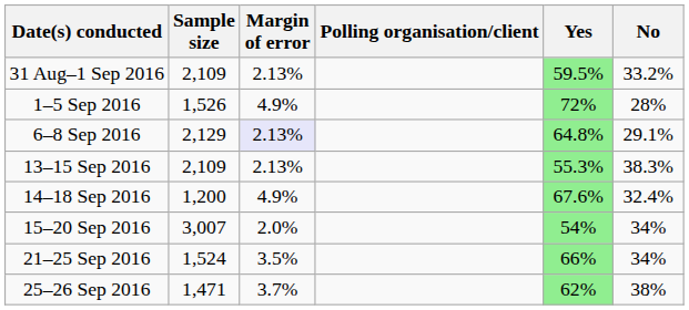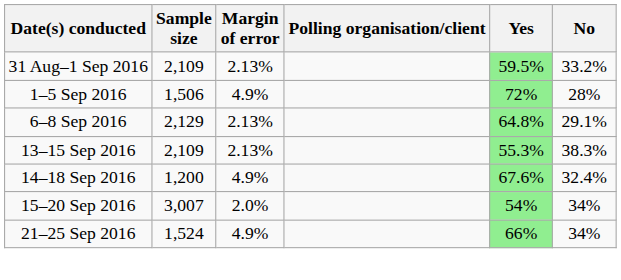 <table class="wikitable" style="text-align:center;">
 <tr>
 <th>Date(s) conducted</th>
 <th style="width: 50px;">Sample size</th>
 <th style="width: 55px;">Margin of error</th>
 <th>Polling organisation/client</th>
 <th style="width: 50px;">Yes</th>
 <th style="width: 50px;">No</th>
 </tr>
 <tr>
 <td>31 Aug–1 Sep 2016</td>
 <td>2,109</td>
 <td>2.13%</td>
 <td></td>
 <td align=center bgcolor="lightgreen">59.5%</td>
 <td>33.2%</td>
 </tr>
 <tr>
 <td>1–5 Sep 2016</td>
-<td>1,526</td>
+<td>1,506</td>
 <td>4.9%</td>
 <td></td>
 <td align=center bgcolor="lightgreen">72%</td>
 <td>28%</td>
 </tr>
 <tr>
 <td>6–8 Sep 2016</td>
 <td>2,129</td>
-<td style="background: lavender;">2.13%</td>
+<td>2.13%</td>
 <td></td>
 <td align=center bgcolor="lightgreen">64.8%</td>
 <td>29.1%</td>
 </tr>
 <tr>
 <td>13–15 Sep 2016</td>
 <td>2,109</td>
 <td>2.13%</td>
 <td></td>
 <td align=center bgcolor="lightgreen">55.3%</td>
 <td>38.3%</td>
 </tr>
 <tr>
 <td>14–18 Sep 2016</td>
 <td>1,200</td>
 <td>4.9%</td>
 <td></td>
 <td align=center bgcolor="lightgreen">67.6%</td>
 <td>32.4%</td>
 </tr>
 <tr>
 <td>15–20 Sep 2016</td>
 <td>3,007</td>
 <td>2.0%</td>
 <td></td>
 <td align=center bgcolor="lightgreen">54%</td>
 <td>34%</td>
 </tr>
 <tr>
 <td>21–25 Sep 2016</td>
 <td>1,524</td>
-<td>3.5%</td>
+<td>4.9%</td>
 <td></td>
 <td align=center bgcolor="lightgreen">66%</td>
 <td>34%</td>
 </tr>
-<tr>
-<td>25–26 Sep 2016</td>
-<td>1,471</td>
-<td>3.7%</td>
-<td></td>
-<td align=center bgcolor="lightgreen">62%</td>
-<td>38%</td>
-</tr>
 </table>
